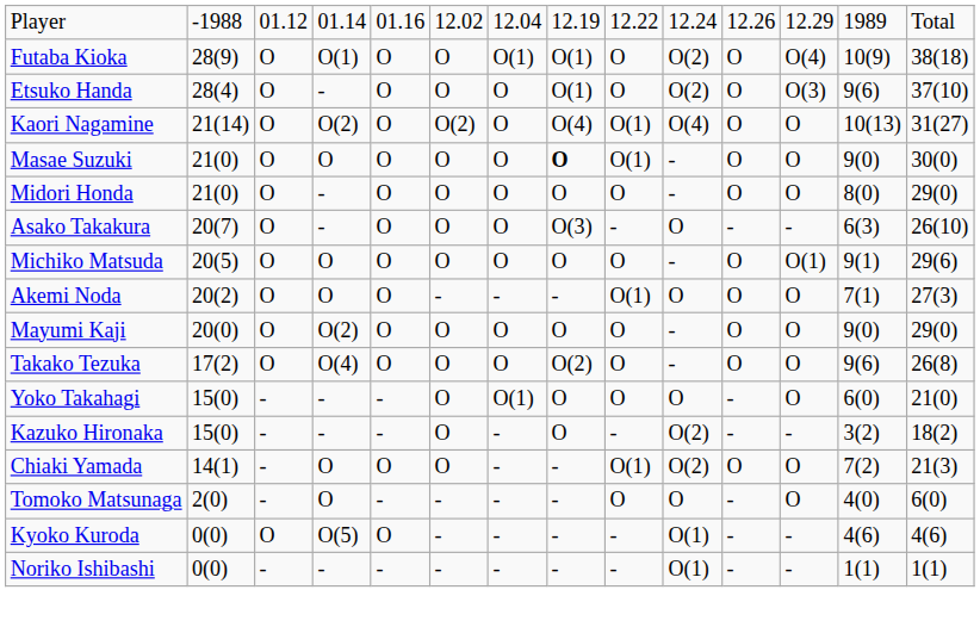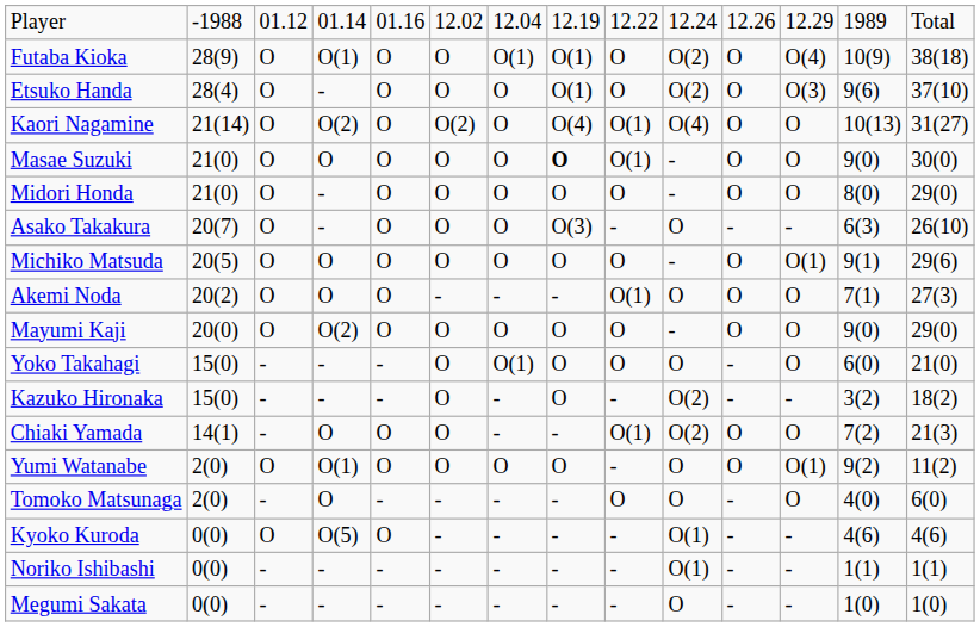 <table class="wikitable" style="text-align:left;">
 <tr>
 <td>Player</td>
 <td>-1988</td>
 <td>01.12</td>
 <td>01.14</td>
 <td>01.16</td>
 <td>12.02</td>
 <td>12.04</td>
 <td>12.19</td>
 <td>12.22</td>
 <td>12.24</td>
 <td>12.26</td>
 <td>12.29</td>
 <td>1989</td>
 <td>Total</td>
 </tr>
 <tr>
 <td><a href='#'>Futaba Kioka</a></td>
 <td>28(9)</td>
 <td>O</td>
 <td>O(1)</td>
 <td>O</td>
 <td>O</td>
 <td>O(1)</td>
 <td>O(1)</td>
 <td>O</td>
 <td>O(2)</td>
 <td>O</td>
 <td>O(4)</td>
 <td>10(9)</td>
 <td>38(18)</td>
 </tr>
 <tr>
 <td><a href='#'>Etsuko Handa</a></td>
 <td>28(4)</td>
 <td>O</td>
 <td>-</td>
 <td>O</td>
 <td>O</td>
 <td>O</td>
 <td>O(1)</td>
 <td>O</td>
 <td>O(2)</td>
 <td>O</td>
 <td>O(3)</td>
 <td>9(6)</td>
 <td>37(10)</td>
 </tr>
 <tr>
 <td><a href='#'>Kaori Nagamine</a></td>
 <td>21(14)</td>
 <td>O</td>
 <td>O(2)</td>
 <td>O</td>
 <td>O(2)</td>
 <td>O</td>
 <td>O(4)</td>
 <td>O(1)</td>
 <td>O(4)</td>
 <td>O</td>
 <td>O</td>
 <td>10(13)</td>
 <td>31(27)</td>
 </tr>
 <tr>
 <td><a href='#'>Masae Suzuki</a></td>
 <td>21(0)</td>
 <td>O</td>
 <td>O</td>
 <td>O</td>
 <td>O</td>
 <td>O</td>
 <td><strong>O</strong></td>
 <td>O(1)</td>
 <td>-</td>
 <td>O</td>
 <td>O</td>
 <td>9(0)</td>
 <td>30(0)</td>
 </tr>
 <tr>
 <td><a href='#'>Midori Honda</a></td>
 <td>21(0)</td>
 <td>O</td>
 <td>-</td>
 <td>O</td>
 <td>O</td>
 <td>O</td>
 <td>O</td>
 <td>O</td>
 <td>-</td>
 <td>O</td>
 <td>O</td>
 <td>8(0)</td>
 <td>29(0)</td>
 </tr>
 <tr>
 <td><a href='#'>Asako Takakura</a></td>
 <td>20(7)</td>
 <td>O</td>
 <td>-</td>
 <td>O</td>
 <td>O</td>
 <td>O</td>
 <td>O(3)</td>
 <td>-</td>
 <td>O</td>
 <td>-</td>
 <td>-</td>
 <td>6(3)</td>
 <td>26(10)</td>
 </tr>
 <tr>
 <td><a href='#'>Michiko Matsuda</a></td>
 <td>20(5)</td>
 <td>O</td>
 <td>O</td>
 <td>O</td>
 <td>O</td>
 <td>O</td>
 <td>O</td>
 <td>O</td>
 <td>-</td>
 <td>O</td>
 <td>O(1)</td>
 <td>9(1)</td>
 <td>29(6)</td>
 </tr>
 <tr>
 <td><a href='#'>Akemi Noda</a></td>
 <td>20(2)</td>
 <td>O</td>
 <td>O</td>
 <td>O</td>
 <td>-</td>
 <td>-</td>
 <td>-</td>
 <td>O(1)</td>
 <td>O</td>
 <td>O</td>
 <td>O</td>
 <td>7(1)</td>
 <td>27(3)</td>
 </tr>
 <tr>
 <td><a href='#'>Mayumi Kaji</a></td>
 <td>20(0)</td>
 <td>O</td>
 <td>O(2)</td>
 <td>O</td>
 <td>O</td>
 <td>O</td>
 <td>O</td>
 <td>O</td>
 <td>-</td>
 <td>O</td>
 <td>O</td>
 <td>9(0)</td>
 <td>29(0)</td>
 </tr>
 <tr>
-<td><a href='#'>Takako Tezuka</a></td>
-<td>17(2)</td>
-<td>O</td>
-<td>O(4)</td>
-<td>O</td>
-<td>O</td>
-<td>O</td>
-<td>O(2)</td>
-<td>O</td>
-<td>-</td>
-<td>O</td>
-<td>O</td>
-<td>9(6)</td>
-<td>26(8)</td>
-</tr>
-<tr>
 <td><a href='#'>Yoko Takahagi</a></td>
 <td>15(0)</td>
 <td>-</td>
 <td>-</td>
 <td>-</td>
 <td>O</td>
 <td>O(1)</td>
 <td>O</td>
 <td>O</td>
 <td>O</td>
 <td>-</td>
 <td>O</td>
 <td>6(0)</td>
 <td>21(0)</td>
 </tr>
 <tr>
 <td><a href='#'>Kazuko Hironaka</a></td>
 <td>15(0)</td>
 <td>-</td>
 <td>-</td>
 <td>-</td>
 <td>O</td>
 <td>-</td>
 <td>O</td>
 <td>-</td>
 <td>O(2)</td>
 <td>-</td>
 <td>-</td>
 <td>3(2)</td>
 <td>18(2)</td>
 </tr>
 <tr>
 <td><a href='#'>Chiaki Yamada</a></td>
 <td>14(1)</td>
 <td>-</td>
 <td>O</td>
 <td>O</td>
 <td>O</td>
 <td>-</td>
 <td>-</td>
 <td>O(1)</td>
 <td>O(2)</td>
 <td>O</td>
 <td>O</td>
 <td>7(2)</td>
 <td>21(3)</td>
+</tr>
+<tr>
+<td><a href='#'>Yumi Watanabe</a></td>
+<td>2(0)</td>
+<td>O</td>
+<td>O(1)</td>
+<td>O</td>
+<td>O</td>
+<td>O</td>
+<td>O</td>
+<td>-</td>
+<td>O</td>
+<td>O</td>
+<td>O(1)</td>
+<td>9(2)</td>
+<td>11(2)</td>
 </tr>
 <tr>
 <td><a href='#'>Tomoko Matsunaga</a></td>
 <td>2(0)</td>
 <td>-</td>
 <td>O</td>
 <td>-</td>
 <td>-</td>
 <td>-</td>
 <td>-</td>
 <td>O</td>
 <td>O</td>
 <td>-</td>
 <td>O</td>
 <td>4(0)</td>
 <td>6(0)</td>
 </tr>
 <tr>
 <td><a href='#'>Kyoko Kuroda</a></td>
 <td>0(0)</td>
 <td>O</td>
 <td>O(5)</td>
 <td>O</td>
 <td>-</td>
 <td>-</td>
 <td>-</td>
 <td>-</td>
 <td>O(1)</td>
 <td>-</td>
 <td>-</td>
 <td>4(6)</td>
 <td>4(6)</td>
 </tr>
 <tr>
 <td><a href='#'>Noriko Ishibashi</a></td>
 <td>0(0)</td>
 <td>-</td>
 <td>-</td>
 <td>-</td>
 <td>-</td>
 <td>-</td>
 <td>-</td>
 <td>-</td>
 <td>O(1)</td>
 <td>-</td>
 <td>-</td>
 <td>1(1)</td>
 <td>1(1)</td>
 </tr>
+<tr>
+<td><a href='#'>Megumi Sakata</a></td>
+<td>0(0)</td>
+<td>-</td>
+<td>-</td>
+<td>-</td>
+<td>-</td>
+<td>-</td>
+<td>-</td>
+<td>-</td>
+<td>O</td>
+<td>-</td>
+<td>-</td>
+<td>1(0)</td>
+<td>1(0)</td>
+</tr>
 </table>
